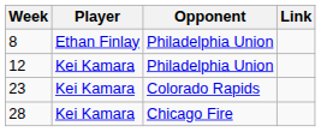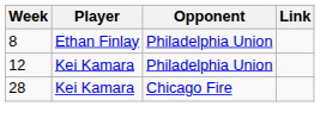 <table class=wikitable>
 <tr>
 <th>Week</th>
 <th>Player</th>
 <th>Opponent</th>
 <th>Link</th>
 </tr>
 <tr>
 <td>8</td>
 <td> <a href='#'>Ethan Finlay</a></td>
 <td><a href='#'>Philadelphia Union</a></td>
 <td></td>
 </tr>
 <tr>
 <td>12</td>
 <td> <a href='#'>Kei Kamara</a></td>
 <td><a href='#'>Philadelphia Union</a></td>
 <td></td>
 </tr>
 <tr>
-<td>23</td>
-<td> <a href='#'>Kei Kamara</a></td>
-<td><a href='#'>Colorado Rapids</a></td>
-<td></td>
-</tr>
-<tr>
 <td>28</td>
 <td> <a href='#'>Kei Kamara</a></td>
 <td><a href='#'>Chicago Fire</a></td>
 <td></td>
 </tr>
 </table>
